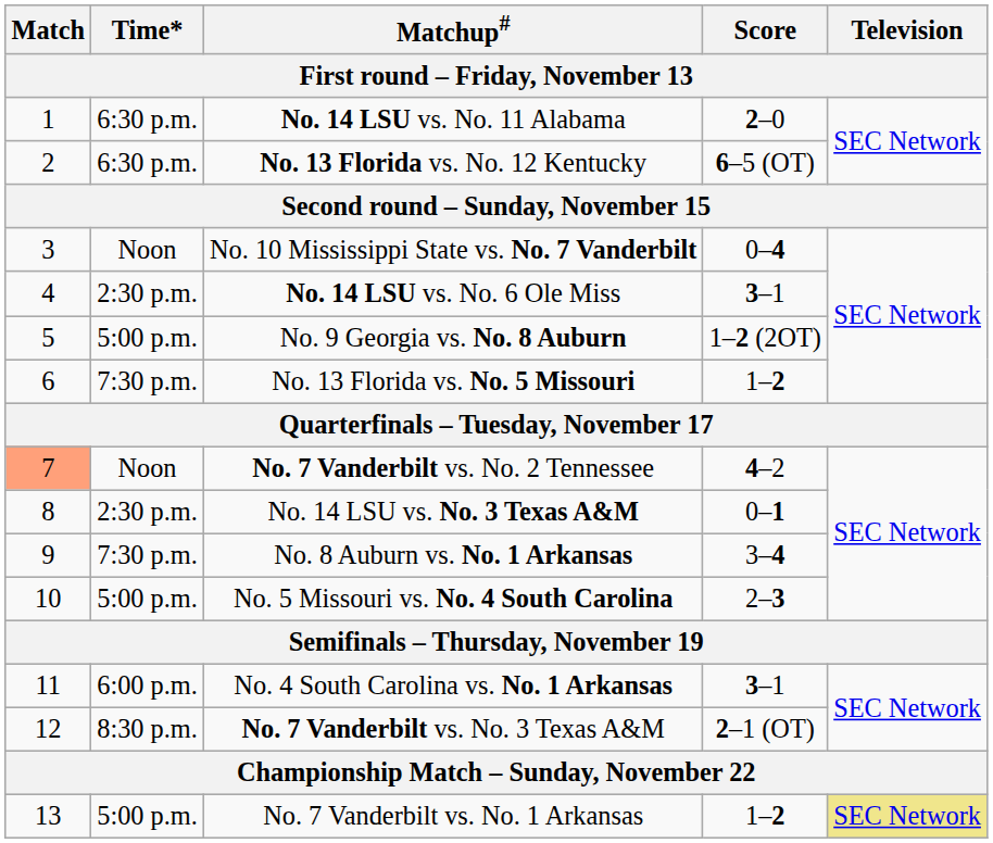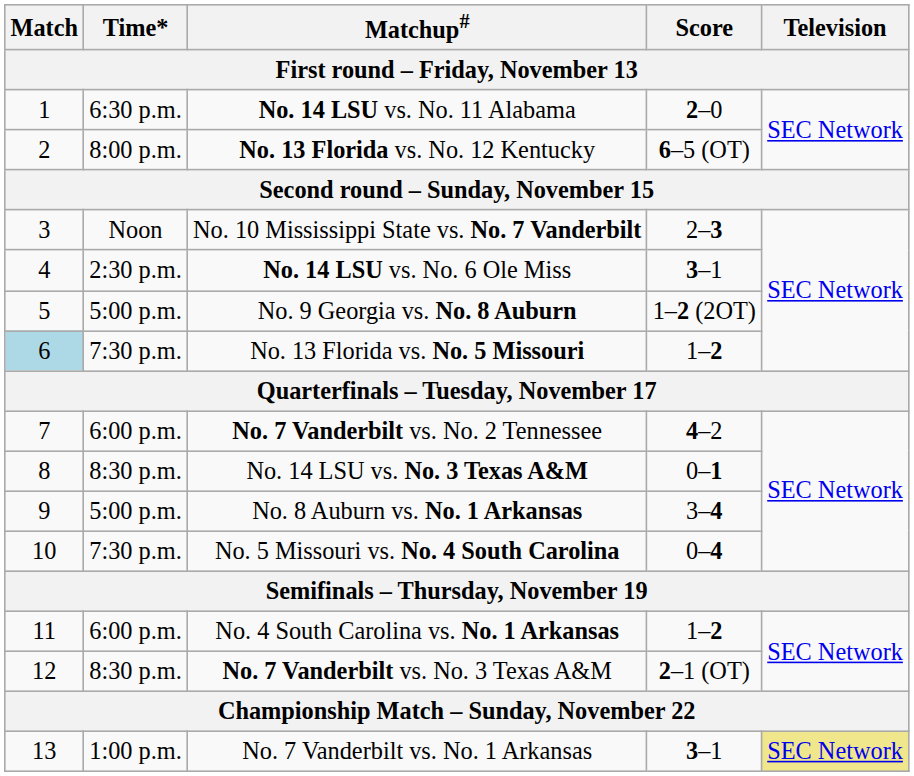 <table class="wikitable" style="font-size: 95%; text-align:center">
 <tr>
 <th>Match</th>
 <th>Time*</th>
 <th>Matchup<sup>#</sup></th>
 <th>Score</th>
 <th>Television</th>
 </tr>
 <tr>
 <th colspan=7>First round – Friday, November 13</th>
 </tr>
 <tr>
 <td>1</td>
 <td>6:30 p.m.</td>
 <td><strong>No. 14 LSU</strong> vs. No. 11 Alabama</td>
 <td><strong>2</strong>–0</td>
 <td rowspan=2><a href='#'>SEC Network</a></td>
 </tr>
 <tr>
 <td>2</td>
-<td>6:30 p.m.</td>
+<td>8:00 p.m.</td>
 <td><strong>No. 13 Florida</strong> vs. No. 12 Kentucky</td>
 <td><strong>6</strong>–5 (OT)</td>
 </tr>
 <tr>
 <th colspan=7>Second round – Sunday, November 15</th>
 </tr>
 <tr>
 <td>3</td>
 <td>Noon</td>
 <td>No. 10 Mississippi State vs. <strong>No. 7 Vanderbilt</strong></td>
-<td>0–<strong>4</strong></td>
+<td>2–<strong>3</strong></td>
 <td rowspan=4><a href='#'>SEC Network</a></td>
 </tr>
 <tr>
 <td>4</td>
 <td>2:30 p.m.</td>
 <td><strong>No. 14 LSU</strong> vs. No. 6 Ole Miss</td>
 <td><strong>3</strong>–1</td>
 </tr>
 <tr>
 <td>5</td>
 <td>5:00 p.m.</td>
 <td>No. 9 Georgia vs. <strong>No. 8 Auburn</strong></td>
 <td>1–<strong>2</strong> (2OT)</td>
 </tr>
 <tr>
-<td>6</td>
+<td style="background: lightblue;">6</td>
 <td>7:30 p.m.</td>
 <td>No. 13 Florida vs. <strong>No. 5 Missouri</strong></td>
 <td>1–<strong>2</strong></td>
 </tr>
 <tr>
 <th colspan=7>Quarterfinals – Tuesday, November 17</th>
 </tr>
 <tr>
-<td style="background: lightsalmon;">7</td>
-<td>Noon</td>
+<td>7</td>
+<td>6:00 p.m.</td>
 <td><strong>No. 7 Vanderbilt</strong> vs. No. 2 Tennessee</td>
 <td><strong>4</strong>–2</td>
 <td rowspan=4><a href='#'>SEC Network</a></td>
 </tr>
 <tr>
 <td>8</td>
-<td>2:30 p.m.</td>
+<td>8:30 p.m.</td>
 <td>No. 14 LSU vs. <strong>No. 3 Texas A&M</strong></td>
 <td>0–<strong>1</strong></td>
 </tr>
 <tr>
 <td>9</td>
-<td>7:30 p.m.</td>
+<td>5:00 p.m.</td>
 <td>No. 8 Auburn vs. <strong>No. 1 Arkansas</strong></td>
 <td>3–<strong>4</strong></td>
 </tr>
 <tr>
 <td>10</td>
-<td>5:00 p.m.</td>
+<td>7:30 p.m.</td>
 <td>No. 5 Missouri vs. <strong>No. 4 South Carolina</strong></td>
-<td>2–<strong>3</strong></td>
+<td>0–<strong>4</strong></td>
 </tr>
 <tr>
 <th colspan=7>Semifinals – Thursday, November 19</th>
 </tr>
 <tr>
 <td>11</td>
 <td>6:00 p.m.</td>
 <td>No. 4 South Carolina vs. <strong>No. 1 Arkansas</strong></td>
-<td><strong>3</strong>–1</td>
+<td>1–<strong>2</strong></td>
 <td rowspan=2><a href='#'>SEC Network</a></td>
 </tr>
 <tr>
 <td>12</td>
 <td>8:30 p.m.</td>
 <td><strong>No. 7 Vanderbilt</strong> vs. No. 3 Texas A&M</td>
 <td><strong>2</strong>–1 (OT)</td>
 </tr>
 <tr>
 <th colspan=7>Championship Match – Sunday, November 22</th>
 </tr>
 <tr>
 <td>13</td>
-<td>5:00 p.m.</td>
+<td>1:00 p.m.</td>
 <td>No. 7 Vanderbilt vs. No. 1 Arkansas</td>
-<td>1–<strong>2</strong></td>
+<td><strong>3</strong>–1</td>
 <td style="background: khaki;"><a href='#'>SEC Network</a></td>
 </tr>
 </table>
